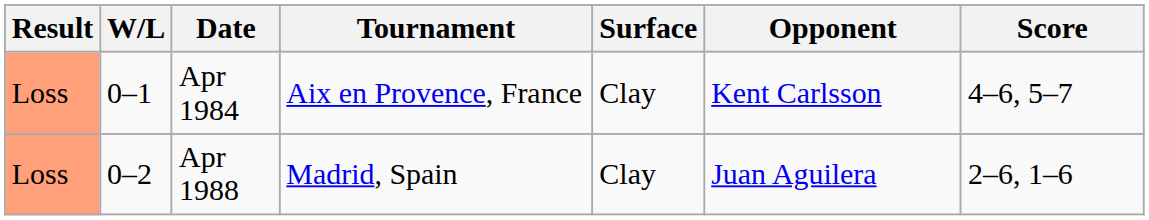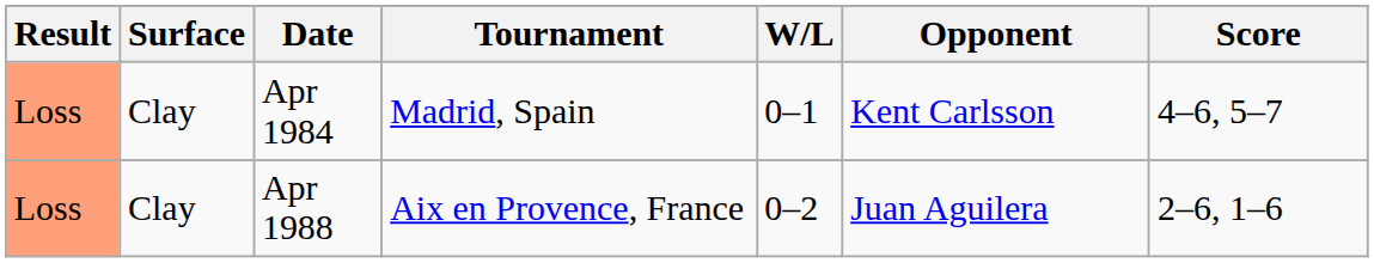 <table class="sortable wikitable">
 <tr>
 <th>Result</th>
-<th style="width:30px">W/L</th>
+<th style="width:50px">Surface</th>
 <th style="width:50px">Date</th>
 <th style="width:160px">Tournament</th>
-<th style="width:50px">Surface</th>
+<th style="width:30px">W/L</th>
 <th style="width:130px">Opponent</th>
 <th style="width:90px" class="unsortable">Score</th>
 </tr>
 <tr>
 <td style="background:#ffa07a;">Loss</td>
+<td>Clay</td>
+<td>Apr 1984</td>
+<td><a href='#'>Madrid</a>, Spain</td>
 <td>0–1</td>
-<td>Apr 1984</td>
-<td><a href='#'>Aix en Provence</a>, France</td>
-<td>Clay</td>
 <td> <a href='#'>Kent Carlsson</a></td>
 <td>4–6, 5–7</td>
 </tr>
 <tr>
 <td style="background:#ffa07a;">Loss</td>
+<td>Clay</td>
+<td>Apr 1988</td>
+<td><a href='#'>Aix en Provence</a>, France</td>
 <td>0–2</td>
-<td>Apr 1988</td>
-<td><a href='#'>Madrid</a>, Spain</td>
-<td>Clay</td>
 <td> <a href='#'>Juan Aguilera</a></td>
 <td>2–6, 1–6</td>
 </tr>
 </table>
